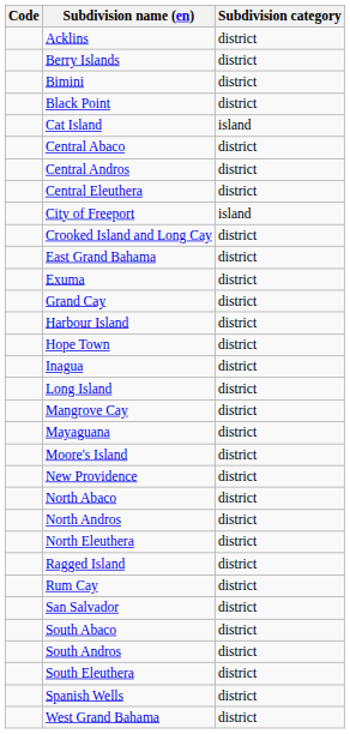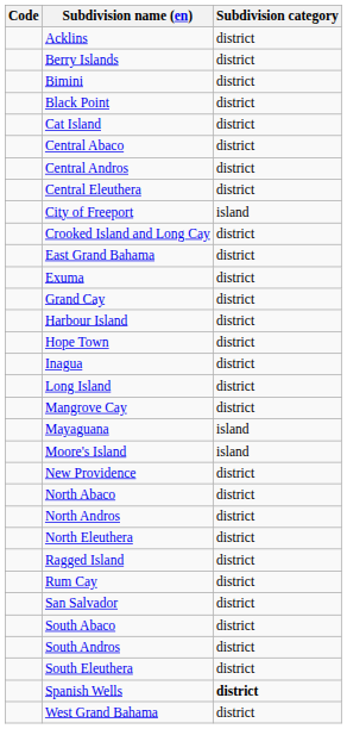 <table class="wikitable sortable">
 <tr>
 <th>Code</th>
 <th>Subdivision name (<a href='#'>en</a>)</th>
 <th>Subdivision category</th>
 </tr>
 <tr>
 <td></td>
 <td><a href='#'>Acklins</a></td>
 <td>district</td>
 </tr>
 <tr>
 <td></td>
 <td><a href='#'>Berry Islands</a></td>
 <td>district</td>
 </tr>
 <tr>
 <td></td>
 <td><a href='#'>Bimini</a></td>
 <td>district</td>
 </tr>
 <tr>
 <td></td>
 <td><a href='#'>Black Point</a></td>
 <td>district</td>
 </tr>
 <tr>
 <td></td>
 <td><a href='#'>Cat Island</a></td>
-<td>island</td>
+<td>district</td>
 </tr>
 <tr>
 <td></td>
 <td><a href='#'>Central Abaco</a></td>
 <td>district</td>
 </tr>
 <tr>
 <td></td>
 <td><a href='#'>Central Andros</a></td>
 <td>district</td>
 </tr>
 <tr>
 <td></td>
 <td><a href='#'>Central Eleuthera</a></td>
 <td>district</td>
 </tr>
 <tr>
 <td></td>
 <td><a href='#'>City of Freeport</a></td>
 <td>island</td>
 </tr>
 <tr>
 <td></td>
 <td><a href='#'>Crooked Island and Long Cay</a></td>
 <td>district</td>
 </tr>
 <tr>
 <td></td>
 <td><a href='#'>East Grand Bahama</a></td>
 <td>district</td>
 </tr>
 <tr>
 <td></td>
 <td><a href='#'>Exuma</a></td>
 <td>district</td>
 </tr>
 <tr>
 <td></td>
 <td><a href='#'>Grand Cay</a></td>
 <td>district</td>
 </tr>
 <tr>
 <td></td>
 <td><a href='#'>Harbour Island</a></td>
 <td>district</td>
 </tr>
 <tr>
 <td></td>
 <td><a href='#'>Hope Town</a></td>
 <td>district</td>
 </tr>
 <tr>
 <td></td>
 <td><a href='#'>Inagua</a></td>
 <td>district</td>
 </tr>
 <tr>
 <td></td>
 <td><a href='#'>Long Island</a></td>
 <td>district</td>
 </tr>
 <tr>
 <td></td>
 <td><a href='#'>Mangrove Cay</a></td>
 <td>district</td>
 </tr>
 <tr>
 <td></td>
 <td><a href='#'>Mayaguana</a></td>
-<td>district</td>
+<td>island</td>
 </tr>
 <tr>
 <td></td>
 <td><a href='#'>Moore's Island</a></td>
-<td>district</td>
+<td>island</td>
 </tr>
 <tr>
 <td></td>
 <td><a href='#'>New Providence</a></td>
 <td>district</td>
 </tr>
 <tr>
 <td></td>
 <td><a href='#'>North Abaco</a></td>
 <td>district</td>
 </tr>
 <tr>
 <td></td>
 <td><a href='#'>North Andros</a></td>
 <td>district</td>
 </tr>
 <tr>
 <td></td>
 <td><a href='#'>North Eleuthera</a></td>
 <td>district</td>
 </tr>
 <tr>
 <td></td>
 <td><a href='#'>Ragged Island</a></td>
 <td>district</td>
 </tr>
 <tr>
 <td></td>
 <td><a href='#'>Rum Cay</a></td>
 <td>district</td>
 </tr>
 <tr>
 <td></td>
 <td><a href='#'>San Salvador</a></td>
 <td>district</td>
 </tr>
 <tr>
 <td></td>
 <td><a href='#'>South Abaco</a></td>
 <td>district</td>
 </tr>
 <tr>
 <td></td>
 <td><a href='#'>South Andros</a></td>
 <td>district</td>
 </tr>
 <tr>
 <td></td>
 <td><a href='#'>South Eleuthera</a></td>
 <td>district</td>
 </tr>
 <tr>
 <td></td>
 <td><a href='#'>Spanish Wells</a></td>
-<td>district</td>
+<td><strong>district</strong></td>
 </tr>
 <tr>
 <td></td>
 <td><a href='#'>West Grand Bahama</a></td>
 <td>district</td>
 </tr>
 </table>
